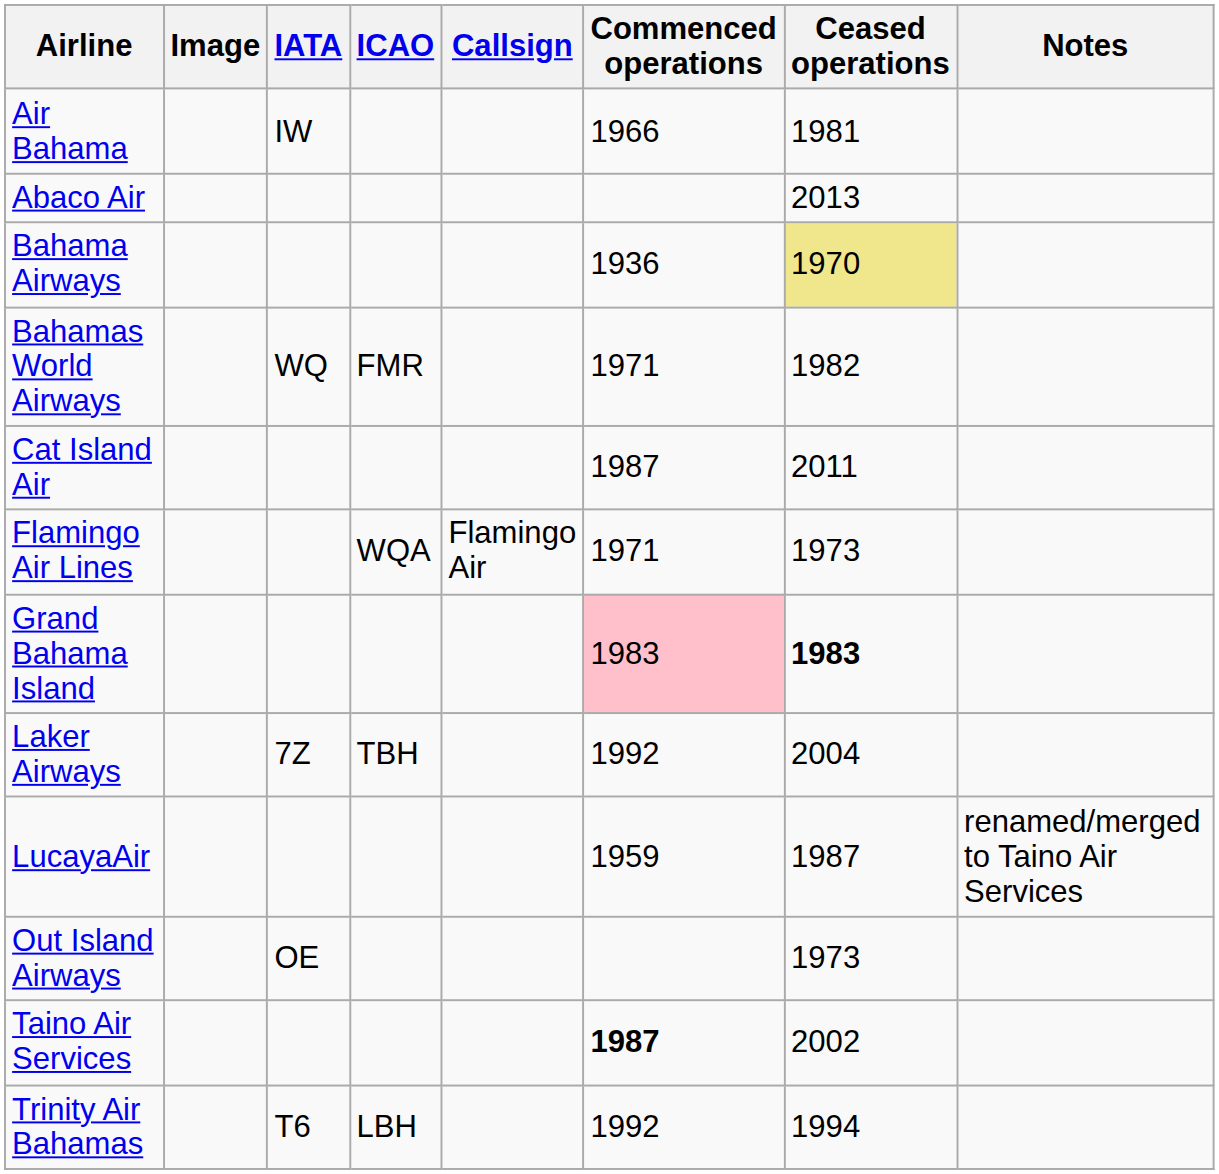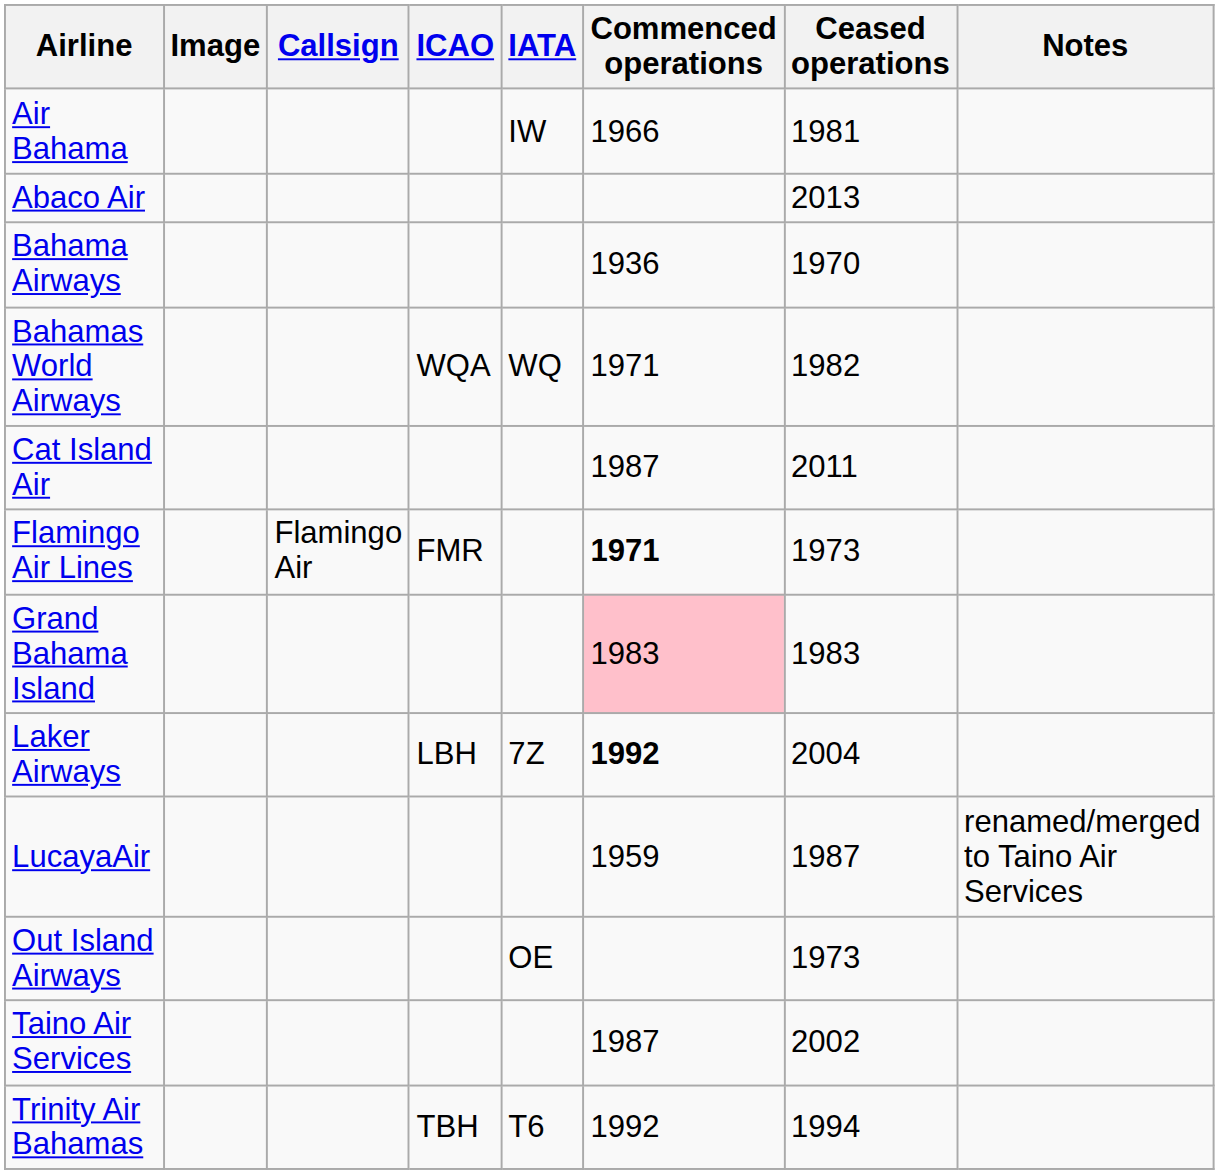 <table class="wikitable sortable" style="border-collapse:collapse; margin:auto;" border="1" cellpadding="3">
 <tr valign="middle">
 <th style="width:200px;">Airline</th>
 <th>Image</th>
+<th><a href='#'>Callsign</a></th>
+<th><a href='#'>ICAO</a></th>
 <th><a href='#'>IATA</a></th>
-<th><a href='#'>ICAO</a></th>
-<th><a href='#'>Callsign</a></th>
 <th>Commenced<br>operations</th>
 <th>Ceased<br>operations</th>
 <th style="width:250px;">Notes</th>
 </tr>
 <tr>
 <td><a href='#'>Air Bahama</a></td>
 <td></td>
-<td>IW</td>
 <td></td>
 <td></td>
+<td>IW</td>
 <td>1966</td>
 <td>1981</td>
 <td></td>
 </tr>
 <tr>
 <td><a href='#'>Abaco Air</a></td>
 <td></td>
 <td></td>
 <td></td>
 <td></td>
 <td></td>
 <td>2013</td>
 <td></td>
 </tr>
 <tr>
 <td><a href='#'>Bahama Airways</a></td>
 <td></td>
 <td></td>
 <td></td>
 <td></td>
 <td>1936</td>
-<td style="background: khaki;">1970</td>
+<td>1970</td>
 <td></td>
 </tr>
 <tr>
 <td><a href='#'>Bahamas World Airways</a></td>
 <td></td>
+<td></td>
+<td>WQA</td>
 <td>WQ</td>
-<td>FMR</td>
-<td></td>
 <td>1971</td>
 <td>1982</td>
 <td></td>
 </tr>
 <tr>
 <td><a href='#'>Cat Island Air</a></td>
 <td></td>
 <td></td>
 <td></td>
 <td></td>
 <td>1987</td>
 <td>2011</td>
 <td></td>
 </tr>
 <tr>
 <td><a href='#'>Flamingo Air Lines</a></td>
 <td></td>
+<td>Flamingo Air</td>
+<td>FMR</td>
 <td></td>
-<td>WQA</td>
-<td>Flamingo Air</td>
-<td>1971</td>
+<td><strong>1971</strong></td>
 <td>1973</td>
 <td></td>
 </tr>
 <tr>
 <td><a href='#'>Grand Bahama Island</a></td>
 <td></td>
 <td></td>
 <td></td>
 <td></td>
 <td style="background: pink;">1983</td>
-<td><strong>1983</strong></td>
+<td>1983</td>
 <td></td>
 </tr>
 <tr>
 <td><a href='#'>Laker Airways</a></td>
 <td></td>
+<td></td>
+<td>LBH</td>
 <td>7Z</td>
-<td>TBH</td>
-<td></td>
-<td>1992</td>
+<td><strong>1992</strong></td>
 <td>2004</td>
 <td></td>
 </tr>
 <tr>
 <td><a href='#'>LucayaAir</a></td>
 <td></td>
 <td></td>
 <td></td>
 <td></td>
 <td>1959</td>
 <td>1987</td>
 <td>renamed/merged to Taino Air Services</td>
 </tr>
 <tr>
 <td><a href='#'>Out Island Airways</a></td>
 <td></td>
-<td>OE</td>
 <td></td>
 <td></td>
+<td>OE</td>
 <td></td>
 <td>1973</td>
 <td></td>
 </tr>
 <tr>
 <td><a href='#'>Taino Air Services</a></td>
 <td></td>
 <td></td>
 <td></td>
 <td></td>
-<td><strong>1987</strong></td>
+<td>1987</td>
 <td>2002</td>
 <td></td>
 </tr>
 <tr>
 <td><a href='#'>Trinity Air Bahamas</a></td>
 <td></td>
+<td></td>
+<td>TBH</td>
 <td>T6</td>
-<td>LBH</td>
-<td></td>
 <td>1992</td>
 <td>1994</td>
 <td></td>
 </tr>
 </table>
